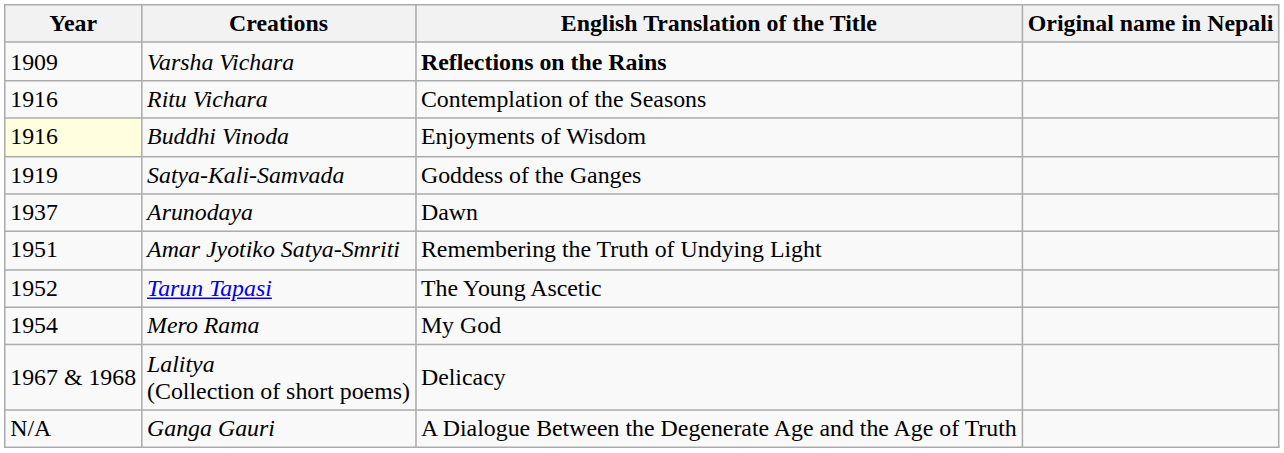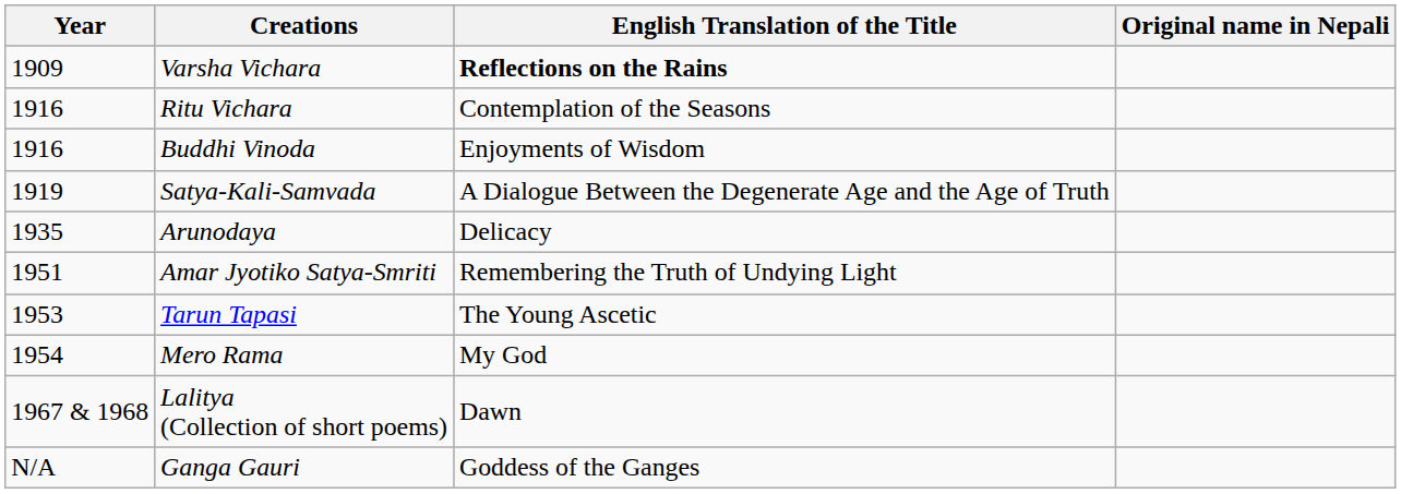 <table class="wikitable sortable">
 <tr>
 <th>Year</th>
 <th>Creations</th>
 <th>English Translation of the Title</th>
 <th>Original name in Nepali</th>
 </tr>
 <tr Lalitya (Delicacy), published in two volumes in 1967 and 1968>
 <td>1909</td>
 <td><em>Varsha Vichara</em></td>
 <td><strong>Reflections on the Rains</strong></td>
 <td></td>
 </tr>
 <tr>
 <td>1916</td>
 <td><em>Ritu Vichara</em></td>
 <td>Contemplation of the Seasons</td>
 <td></td>
 </tr>
 <tr>
-<td style="background: lightyellow;">1916</td>
+<td>1916</td>
 <td><em>Buddhi Vinoda</em></td>
 <td>Enjoyments of Wisdom</td>
 <td></td>
 </tr>
 <tr>
 <td>1919</td>
 <td><em>Satya-Kali-Samvada</em></td>
-<td>Goddess of the Ganges</td>
+<td>A Dialogue Between the Degenerate Age and the Age of Truth</td>
 <td></td>
 </tr>
 <tr>
-<td>1937</td>
+<td>1935</td>
 <td><em>Arunodaya</em></td>
-<td>Dawn</td>
+<td>Delicacy</td>
 <td></td>
 </tr>
 <tr>
 <td>1951</td>
 <td><em>Amar Jyotiko Satya-Smriti</em></td>
 <td>Remembering the Truth of Undying Light</td>
 <td></td>
 </tr>
 <tr>
-<td>1952</td>
+<td>1953</td>
 <td><em><a href='#'>Tarun Tapasi</a></em></td>
 <td>The Young Ascetic</td>
 <td></td>
 </tr>
 <tr>
 <td>1954</td>
 <td><em> Mero Rama</em></td>
 <td>My God</td>
 <td></td>
 </tr>
 <tr>
 <td>1967 & 1968</td>
 <td><em>Lalitya</em><br>(Collection of short poems)</td>
-<td>Delicacy</td>
+<td>Dawn</td>
 <td></td>
 </tr>
 <tr>
 <td>N/A</td>
 <td><em>Ganga Gauri</em></td>
-<td>A Dialogue Between the Degenerate Age and the Age of Truth</td>
+<td>Goddess of the Ganges</td>
 <td></td>
 </tr>
 </table>
